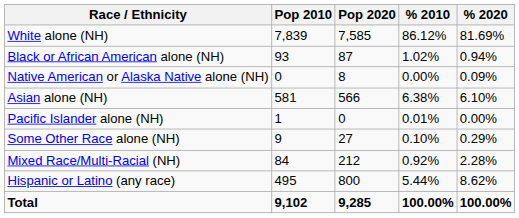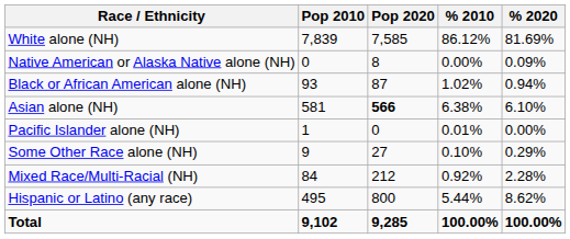 <table class="wikitable">
 <tr>
 <th>Race / Ethnicity</th>
 <th>Pop 2010</th>
 <th>Pop 2020</th>
 <th>% 2010</th>
 <th>% 2020</th>
 </tr>
 <tr>
 <td><a href='#'>White</a> alone (NH)</td>
 <td>7,839</td>
 <td>7,585</td>
 <td>86.12%</td>
 <td>81.69%</td>
 </tr>
 <tr>
+<td><a href='#'>Native American</a> or <a href='#'>Alaska Native</a> alone (NH)</td>
+<td>0</td>
+<td>8</td>
+<td>0.00%</td>
+<td>0.09%</td>
+</tr>
+<tr>
 <td><a href='#'>Black or African American</a> alone (NH)</td>
 <td>93</td>
 <td>87</td>
 <td>1.02%</td>
 <td>0.94%</td>
 </tr>
 <tr>
-<td><a href='#'>Native American</a> or <a href='#'>Alaska Native</a> alone (NH)</td>
-<td>0</td>
-<td>8</td>
-<td>0.00%</td>
-<td>0.09%</td>
-</tr>
-<tr>
 <td><a href='#'>Asian</a> alone (NH)</td>
 <td>581</td>
-<td>566</td>
+<td><strong>566</strong></td>
 <td>6.38%</td>
 <td>6.10%</td>
 </tr>
 <tr>
 <td><a href='#'>Pacific Islander</a> alone (NH)</td>
 <td>1</td>
 <td>0</td>
 <td>0.01%</td>
 <td>0.00%</td>
 </tr>
 <tr>
 <td><a href='#'>Some Other Race</a> alone (NH)</td>
 <td>9</td>
 <td>27</td>
 <td>0.10%</td>
 <td>0.29%</td>
 </tr>
 <tr>
 <td><a href='#'>Mixed Race/Multi-Racial</a> (NH)</td>
 <td>84</td>
 <td>212</td>
 <td>0.92%</td>
 <td>2.28%</td>
 </tr>
 <tr>
 <td><a href='#'>Hispanic or Latino</a> (any race)</td>
 <td>495</td>
 <td>800</td>
 <td>5.44%</td>
 <td>8.62%</td>
 </tr>
 <tr>
 <td><strong>Total</strong></td>
 <td><strong>9,102</strong></td>
 <td><strong>9,285</strong></td>
 <td><strong>100.00%</strong></td>
 <td><strong>100.00%</strong></td>
 </tr>
 </table>
